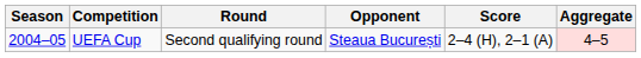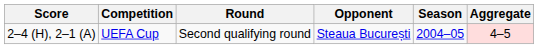 <table class="wikitable">
 <tr>
-<th>Season</th>
+<th>Score</th>
 <th>Competition</th>
 <th>Round</th>
 <th>Opponent</th>
-<th>Score</th>
+<th>Season</th>
 <th>Aggregate</th>
 </tr>
 <tr>
-<td><a href='#'>2004–05</a></td>
+<td>2–4 (H), 2–1 (A)</td>
 <td><a href='#'>UEFA Cup</a></td>
 <td>Second qualifying round</td>
 <td> <a href='#'>Steaua București</a></td>
-<td>2–4 (H), 2–1 (A)</td>
+<td><a href='#'>2004–05</a></td>
 <td align="center" bgcolor="#FFDDDD">4–5</td>
 </tr>
 </table>
